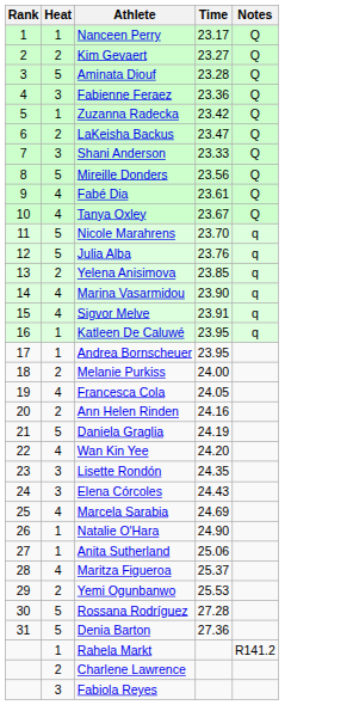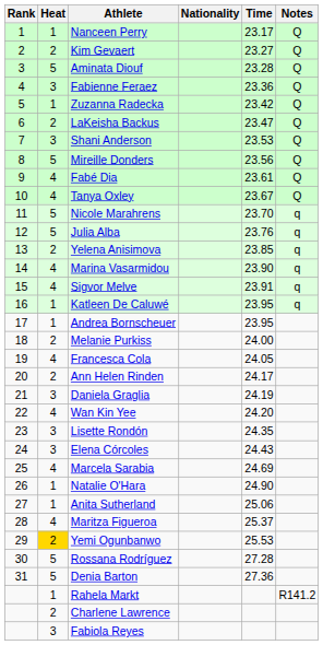 <table class="wikitable sortable" style="text-align:center;font-size:95%">
 <tr>
 <th>Rank</th>
 <th>Heat</th>
 <th>Athlete</th>
+<th>Nationality</th>
 <th>Time</th>
 <th>Notes</th>
 </tr>
 <tr bgcolor=ccffcc>
 <td>1</td>
 <td>1</td>
 <td align="left"><a href='#'>Nanceen Perry</a></td>
+<td align=left></td>
 <td>23.17</td>
 <td>Q</td>
 </tr>
 <tr bgcolor=ccffcc>
 <td>2</td>
 <td>2</td>
 <td align="left"><a href='#'>Kim Gevaert</a></td>
+<td align=left></td>
 <td>23.27</td>
 <td>Q</td>
 </tr>
 <tr bgcolor=ccffcc>
 <td>3</td>
 <td>5</td>
 <td align="left"><a href='#'>Aminata Diouf</a></td>
+<td align=left></td>
 <td>23.28</td>
 <td>Q</td>
 </tr>
 <tr bgcolor=ccffcc>
 <td>4</td>
 <td>3</td>
 <td align="left"><a href='#'>Fabienne Feraez</a></td>
+<td align=left></td>
 <td>23.36</td>
 <td>Q</td>
 </tr>
 <tr bgcolor=ccffcc>
 <td>5</td>
 <td>1</td>
 <td align="left"><a href='#'>Zuzanna Radecka</a></td>
+<td align=left></td>
 <td>23.42</td>
 <td>Q</td>
 </tr>
 <tr bgcolor=ccffcc>
 <td>6</td>
 <td>2</td>
 <td align="left"><a href='#'>LaKeisha Backus</a></td>
+<td align=left></td>
 <td>23.47</td>
 <td>Q</td>
 </tr>
 <tr bgcolor=ccffcc>
 <td>7</td>
 <td>3</td>
 <td align="left"><a href='#'>Shani Anderson</a></td>
-<td>23.33</td>
+<td align=left></td>
+<td>23.53</td>
 <td>Q</td>
 </tr>
 <tr bgcolor=ccffcc>
 <td>8</td>
 <td>5</td>
 <td align="left"><a href='#'>Mireille Donders</a></td>
+<td align=left></td>
 <td>23.56</td>
 <td>Q</td>
 </tr>
 <tr bgcolor=ccffcc>
 <td>9</td>
 <td>4</td>
 <td align="left"><a href='#'>Fabé Dia</a></td>
+<td align=left></td>
 <td>23.61</td>
 <td>Q</td>
 </tr>
 <tr bgcolor=ccffcc>
 <td>10</td>
 <td>4</td>
 <td align="left"><a href='#'>Tanya Oxley</a></td>
+<td align=left></td>
 <td>23.67</td>
 <td>Q</td>
 </tr>
 <tr bgcolor=ddffdd>
 <td>11</td>
 <td>5</td>
 <td align="left"><a href='#'>Nicole Marahrens</a></td>
+<td align=left></td>
 <td>23.70</td>
 <td>q</td>
 </tr>
 <tr bgcolor=ddffdd>
 <td>12</td>
 <td>5</td>
 <td align="left"><a href='#'>Julia Alba</a></td>
+<td align=left></td>
 <td>23.76</td>
 <td>q</td>
 </tr>
 <tr bgcolor=ddffdd>
 <td>13</td>
 <td>2</td>
 <td align="left"><a href='#'>Yelena Anisimova</a></td>
+<td align=left></td>
 <td>23.85</td>
 <td>q</td>
 </tr>
 <tr bgcolor=ddffdd>
 <td>14</td>
 <td>4</td>
 <td align="left"><a href='#'>Marina Vasarmidou</a></td>
+<td align=left></td>
 <td>23.90</td>
 <td>q</td>
 </tr>
 <tr bgcolor=ddffdd>
 <td>15</td>
 <td>4</td>
 <td align="left"><a href='#'>Sigvor Melve</a></td>
+<td align=left></td>
 <td>23.91</td>
 <td>q</td>
 </tr>
 <tr bgcolor=ddffdd>
 <td>16</td>
 <td>1</td>
 <td align="left"><a href='#'>Katleen De Caluwé</a></td>
+<td align=left></td>
 <td>23.95</td>
 <td>q</td>
 </tr>
 <tr>
 <td>17</td>
 <td>1</td>
 <td align="left"><a href='#'>Andrea Bornscheuer</a></td>
+<td align=left></td>
 <td>23.95</td>
 <td></td>
 </tr>
 <tr>
 <td>18</td>
 <td>2</td>
 <td align="left"><a href='#'>Melanie Purkiss</a></td>
+<td align=left></td>
 <td>24.00</td>
 <td></td>
 </tr>
 <tr>
 <td>19</td>
 <td>4</td>
 <td align="left"><a href='#'>Francesca Cola</a></td>
+<td align=left></td>
 <td>24.05</td>
 <td></td>
 </tr>
 <tr>
 <td>20</td>
 <td>2</td>
 <td align="left"><a href='#'>Ann Helen Rinden</a></td>
-<td>24.16</td>
+<td align=left></td>
+<td>24.17</td>
 <td></td>
 </tr>
 <tr>
 <td>21</td>
-<td>5</td>
+<td>3</td>
 <td align="left"><a href='#'>Daniela Graglia</a></td>
+<td align=left></td>
 <td>24.19</td>
 <td></td>
 </tr>
 <tr>
 <td>22</td>
 <td>4</td>
 <td align="left"><a href='#'>Wan Kin Yee</a></td>
+<td align=left></td>
 <td>24.20</td>
 <td></td>
 </tr>
 <tr>
 <td>23</td>
 <td>3</td>
 <td align="left"><a href='#'>Lisette Rondón</a></td>
+<td align=left></td>
 <td>24.35</td>
 <td></td>
 </tr>
 <tr>
 <td>24</td>
 <td>3</td>
 <td align="left"><a href='#'>Elena Córcoles</a></td>
+<td align=left></td>
 <td>24.43</td>
 <td></td>
 </tr>
 <tr>
 <td>25</td>
 <td>4</td>
 <td align="left"><a href='#'>Marcela Sarabia</a></td>
+<td align=left></td>
 <td>24.69</td>
 <td></td>
 </tr>
 <tr>
 <td>26</td>
 <td>1</td>
 <td align="left"><a href='#'>Natalie O'Hara</a></td>
+<td align=left></td>
 <td>24.90</td>
 <td></td>
 </tr>
 <tr>
 <td>27</td>
 <td>1</td>
 <td align="left"><a href='#'>Anita Sutherland</a></td>
+<td align=left></td>
 <td>25.06</td>
 <td></td>
 </tr>
 <tr>
 <td>28</td>
 <td>4</td>
 <td align="left"><a href='#'>Maritza Figueroa</a></td>
+<td align=left></td>
 <td>25.37</td>
 <td></td>
 </tr>
 <tr>
 <td>29</td>
-<td>2</td>
+<td style="background: gold;">2</td>
 <td align="left"><a href='#'>Yemi Ogunbanwo</a></td>
+<td align=left></td>
 <td>25.53</td>
 <td></td>
 </tr>
 <tr>
 <td>30</td>
 <td>5</td>
 <td align="left"><a href='#'>Rossana Rodríguez</a></td>
+<td align=left></td>
 <td>27.28</td>
 <td></td>
 </tr>
 <tr>
 <td>31</td>
 <td>5</td>
 <td align="left"><a href='#'>Denia Barton</a></td>
+<td align=left></td>
 <td>27.36</td>
 <td></td>
 </tr>
 <tr>
 <td></td>
 <td>1</td>
 <td align="left"><a href='#'>Rahela Markt</a></td>
+<td align=left></td>
 <td></td>
 <td>R141.2</td>
 </tr>
 <tr>
 <td></td>
 <td>2</td>
 <td align="left"><a href='#'>Charlene Lawrence</a></td>
+<td align=left></td>
 <td></td>
 <td></td>
 </tr>
 <tr>
 <td></td>
 <td>3</td>
 <td align="left"><a href='#'>Fabiola Reyes</a></td>
+<td align=left></td>
 <td></td>
 <td></td>
 </tr>
 </table>
